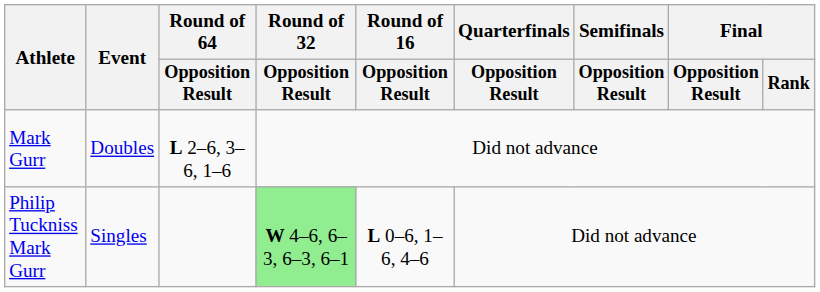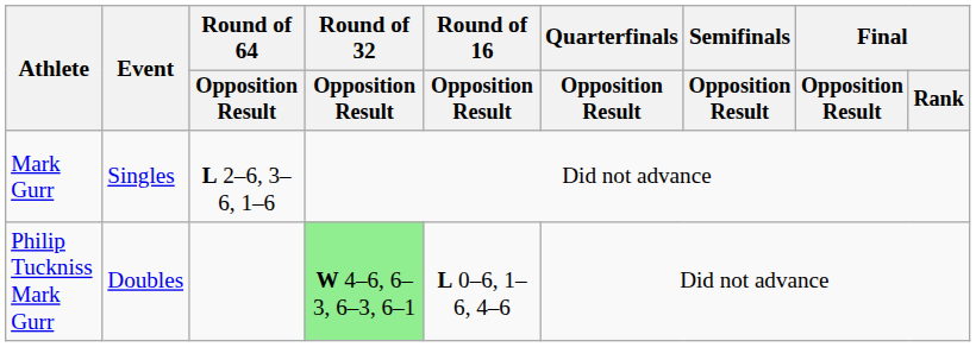 <table class="wikitable" style="font-size:90%">
 <tr>
 <th rowspan="2">Athlete</th>
 <th rowspan="2">Event</th>
 <th>Round of 64</th>
 <th>Round of 32</th>
 <th>Round of 16</th>
 <th>Quarterfinals</th>
 <th>Semifinals</th>
 <th colspan=2>Final</th>
 </tr>
 <tr style="font-size:95%">
 <th>Opposition<br>Result</th>
 <th>Opposition<br>Result</th>
 <th>Opposition<br>Result</th>
 <th>Opposition<br>Result</th>
 <th>Opposition<br>Result</th>
 <th>Opposition<br>Result</th>
 <th>Rank</th>
 </tr>
 <tr align=center>
 <td align=left><a href='#'>Mark Gurr</a></td>
-<td align=left><a href='#'>Doubles</a></td>
+<td align=left><a href='#'>Singles</a></td>
 <td><br><strong>L</strong> 2–6, 3–6, 1–6</td>
 <td colspan=6>Did not advance</td>
 </tr>
 <tr align=center>
 <td align=left><a href='#'>Philip Tuckniss</a><br><a href='#'>Mark Gurr</a></td>
-<td align=left><a href='#'>Singles</a></td>
+<td align=left><a href='#'>Doubles</a></td>
 <td></td>
 <td style="background: lightgreen;"><br><strong>W</strong> 4–6, 6–3, 6–3, 6–1</td>
 <td><br><strong>L</strong> 0–6, 1–6, 4–6</td>
 <td colspan=4>Did not advance</td>
 </tr>
 </table>
